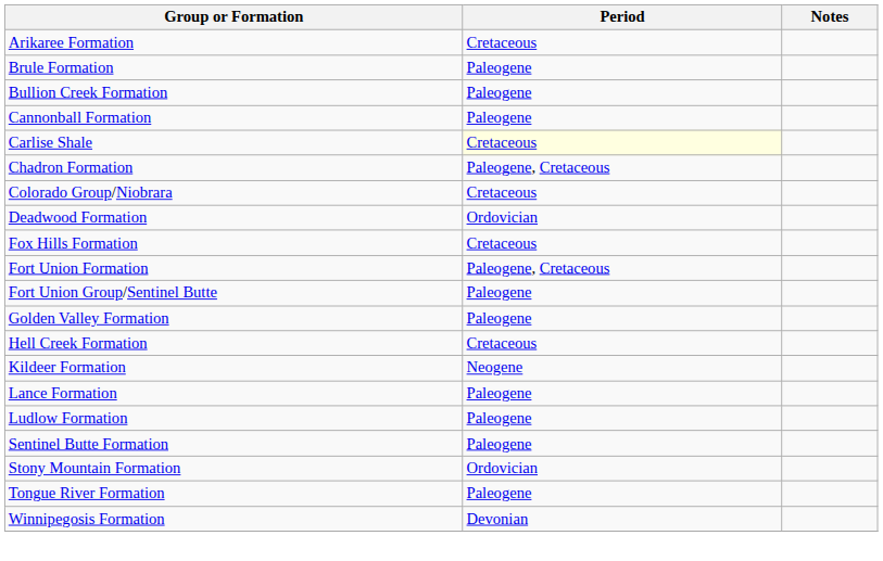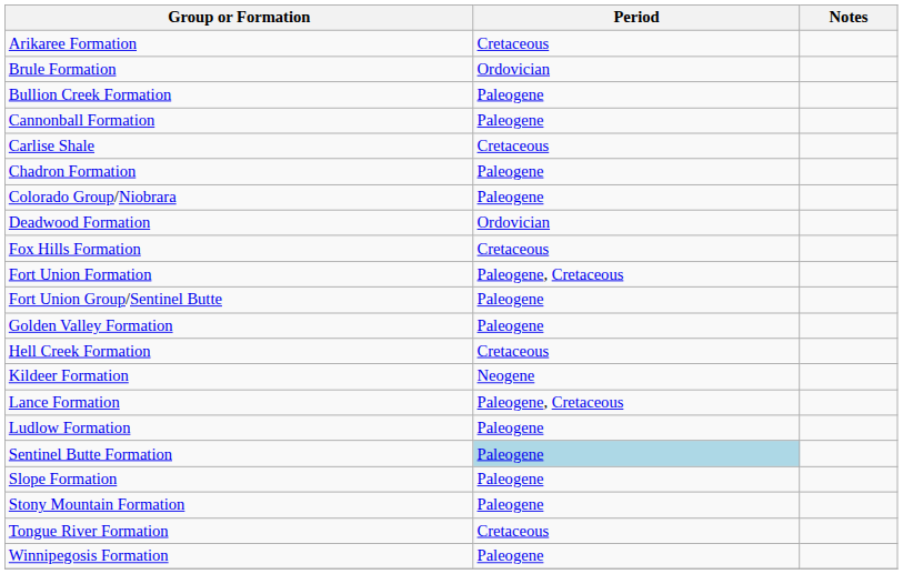 <table class="wikitable sortable" style="width: 100%;">
 <tr>
 <th>Group or Formation</th>
 <th>Period</th>
 <th class="unsortable">Notes</th>
 </tr>
 <tr>
 <td><a href='#'>Arikaree Formation</a></td>
 <td><a href='#'>Cretaceous</a></td>
 <td></td>
 </tr>
 <tr>
 <td><a href='#'>Brule Formation</a></td>
-<td><a href='#'>Paleogene</a></td>
+<td><a href='#'>Ordovician</a></td>
 <td></td>
 </tr>
 <tr>
 <td><a href='#'>Bullion Creek Formation</a></td>
 <td><a href='#'>Paleogene</a></td>
 <td></td>
 </tr>
 <tr>
 <td><a href='#'>Cannonball Formation</a></td>
 <td><a href='#'>Paleogene</a></td>
 <td></td>
 </tr>
 <tr>
 <td><a href='#'>Carlise Shale</a></td>
-<td style="background: lightyellow;"><a href='#'>Cretaceous</a></td>
+<td><a href='#'>Cretaceous</a></td>
 <td></td>
 </tr>
 <tr>
 <td><a href='#'>Chadron Formation</a></td>
-<td><a href='#'>Paleogene</a>, <a href='#'>Cretaceous</a></td>
+<td><a href='#'>Paleogene</a></td>
 <td></td>
 </tr>
 <tr>
 <td><a href='#'>Colorado Group</a>/<a href='#'>Niobrara</a></td>
-<td><a href='#'>Cretaceous</a></td>
+<td><a href='#'>Paleogene</a></td>
 <td></td>
 </tr>
 <tr>
 <td><a href='#'>Deadwood Formation</a></td>
 <td><a href='#'>Ordovician</a></td>
 <td></td>
 </tr>
 <tr>
 <td><a href='#'>Fox Hills Formation</a></td>
 <td><a href='#'>Cretaceous</a></td>
 <td></td>
 </tr>
 <tr>
 <td><a href='#'>Fort Union Formation</a></td>
 <td><a href='#'>Paleogene</a>, <a href='#'>Cretaceous</a></td>
 <td></td>
 </tr>
 <tr>
 <td><a href='#'>Fort Union Group</a>/<a href='#'>Sentinel Butte</a></td>
 <td><a href='#'>Paleogene</a></td>
 <td></td>
 </tr>
 <tr>
 <td><a href='#'>Golden Valley Formation</a></td>
 <td><a href='#'>Paleogene</a></td>
 <td></td>
 </tr>
 <tr>
 <td><a href='#'>Hell Creek Formation</a></td>
 <td><a href='#'>Cretaceous</a></td>
 <td></td>
 </tr>
 <tr>
 <td><a href='#'>Kildeer Formation</a></td>
 <td><a href='#'>Neogene</a></td>
 <td></td>
 </tr>
 <tr>
 <td><a href='#'>Lance Formation</a></td>
-<td><a href='#'>Paleogene</a></td>
+<td><a href='#'>Paleogene</a>, <a href='#'>Cretaceous</a></td>
 <td></td>
 </tr>
 <tr>
 <td><a href='#'>Ludlow Formation</a></td>
 <td><a href='#'>Paleogene</a></td>
 <td></td>
 </tr>
 <tr>
 <td><a href='#'>Sentinel Butte Formation</a></td>
+<td style="background: lightblue;"><a href='#'>Paleogene</a></td>
+<td></td>
+</tr>
+<tr>
+<td><a href='#'>Slope Formation</a></td>
 <td><a href='#'>Paleogene</a></td>
 <td></td>
 </tr>
 <tr>
 <td><a href='#'>Stony Mountain Formation</a></td>
-<td><a href='#'>Ordovician</a></td>
+<td><a href='#'>Paleogene</a></td>
 <td></td>
 </tr>
 <tr>
 <td><a href='#'>Tongue River Formation</a></td>
-<td><a href='#'>Paleogene</a></td>
+<td><a href='#'>Cretaceous</a></td>
 <td></td>
 </tr>
 <tr>
 <td><a href='#'>Winnipegosis Formation</a></td>
-<td><a href='#'>Devonian</a></td>
+<td><a href='#'>Paleogene</a></td>
 <td></td>
 </tr>
 <tr>
 </tr>
 </table>
